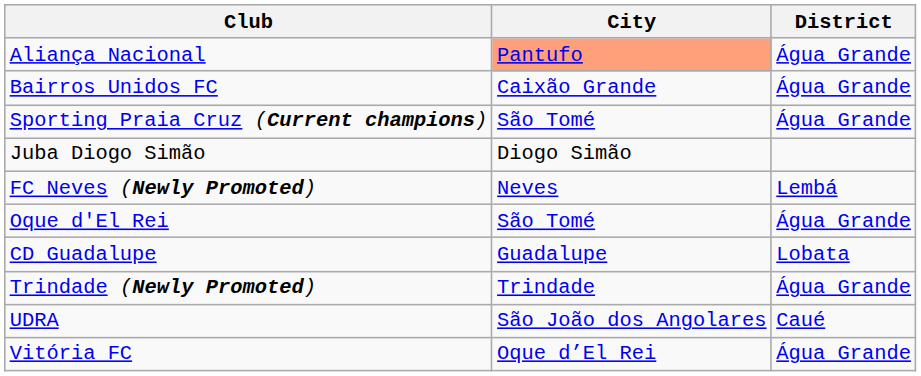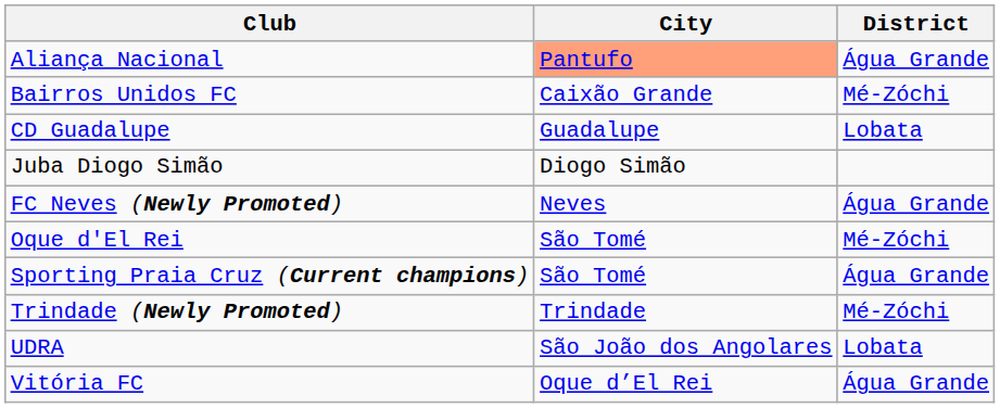 <table class="wikitable">
 <tr>
 <th>Club</th>
 <th>City</th>
 <th>District</th>
 </tr>
 <tr>
 <td><a href='#'>Aliança Nacional</a></td>
 <td style="background: lightsalmon;"><a href='#'>Pantufo</a></td>
 <td><a href='#'>Água Grande</a></td>
 </tr>
 <tr>
 <td><a href='#'>Bairros Unidos FC</a></td>
 <td><a href='#'>Caixão Grande</a></td>
-<td><a href='#'>Água Grande</a></td>
+<td><a href='#'>Mé-Zóchi</a></td>
 </tr>
 <tr>
-<td><a href='#'>Sporting Praia Cruz</a> <em>(<strong>Current champions</strong>)</em></td>
-<td><a href='#'>São Tomé</a></td>
-<td><a href='#'>Água Grande</a></td>
+<td><a href='#'>CD Guadalupe</a></td>
+<td><a href='#'>Guadalupe</a></td>
+<td><a href='#'>Lobata</a></td>
 </tr>
 <tr>
 <td>Juba Diogo Simão</td>
 <td>Diogo Simão</td>
 <td></td>
 </tr>
 <tr>
 <td><a href='#'>FC Neves</a> <em>(<strong>Newly Promoted</strong>)</em></td>
 <td><a href='#'>Neves</a></td>
-<td><a href='#'>Lembá</a></td>
+<td><a href='#'>Água Grande</a></td>
 </tr>
 <tr>
 <td><a href='#'>Oque d'El Rei</a></td>
 <td><a href='#'>São Tomé</a></td>
-<td><a href='#'>Água Grande</a></td>
+<td><a href='#'>Mé-Zóchi</a></td>
 </tr>
 <tr>
-<td><a href='#'>CD Guadalupe</a></td>
-<td><a href='#'>Guadalupe</a></td>
-<td><a href='#'>Lobata</a></td>
+<td><a href='#'>Sporting Praia Cruz</a> <em>(<strong>Current champions</strong>)</em></td>
+<td><a href='#'>São Tomé</a></td>
+<td><a href='#'>Água Grande</a></td>
 </tr>
 <tr>
 <td><a href='#'>Trindade</a>  <em>(<strong>Newly Promoted</strong>)</em></td>
 <td><a href='#'>Trindade</a></td>
-<td><a href='#'>Água Grande</a></td>
+<td><a href='#'>Mé-Zóchi</a></td>
 </tr>
 <tr>
 <td><a href='#'>UDRA</a></td>
 <td><a href='#'>São João dos Angolares</a></td>
-<td><a href='#'>Caué</a></td>
+<td><a href='#'>Lobata</a></td>
 </tr>
 <tr>
 <td><a href='#'>Vitória FC</a></td>
 <td><a href='#'>Oque d’El Rei</a></td>
 <td><a href='#'>Água Grande</a></td>
 </tr>
 </table>
